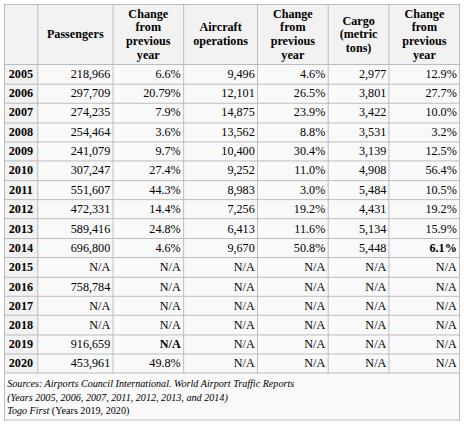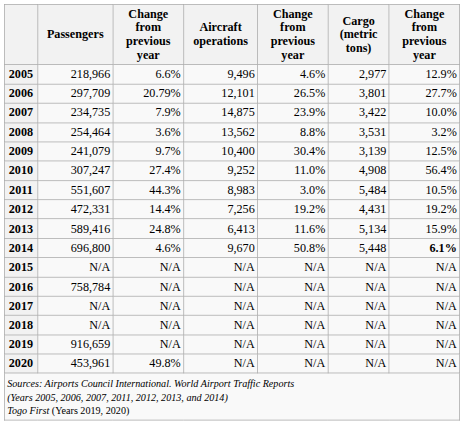 <table class="wikitable" style="text-align:right; width:600px">
 <tr>
 <th style="width:50px"></th>
 <th style="width:150px">Passengers</th>
 <th style="width:175px">Change from previous year</th>
 <th style="width:150px">Aircraft operations</th>
 <th style="width:175px">Change from previous year</th>
 <th style="width:150px">Cargo<br>(metric tons)</th>
 <th style="width:175px">Change from previous year</th>
 </tr>
 <tr>
 <th>2005</th>
 <td>218,966</td>
 <td>6.6%</td>
 <td>9,496</td>
 <td>4.6%</td>
 <td>2,977</td>
 <td>12.9%</td>
 </tr>
 <tr>
 <th>2006</th>
 <td>297,709</td>
 <td>20.79%</td>
 <td>12,101</td>
 <td>26.5%</td>
 <td>3,801</td>
 <td>27.7%</td>
 </tr>
 <tr>
 <th>2007</th>
-<td>274,235</td>
+<td>234,735</td>
 <td>7.9%</td>
 <td>14,875</td>
 <td>23.9%</td>
 <td>3,422</td>
 <td>10.0%</td>
 </tr>
 <tr>
 <th>2008</th>
 <td>254,464</td>
 <td>3.6%</td>
 <td>13,562</td>
 <td>8.8%</td>
 <td>3,531</td>
 <td>3.2%</td>
 </tr>
 <tr>
 <th>2009</th>
 <td>241,079</td>
 <td>9.7%</td>
 <td>10,400</td>
 <td>30.4%</td>
 <td>3,139</td>
 <td>12.5%</td>
 </tr>
 <tr>
 <th>2010</th>
 <td>307,247</td>
 <td>27.4%</td>
 <td>9,252</td>
 <td>11.0%</td>
 <td>4,908</td>
 <td>56.4%</td>
 </tr>
 <tr>
 <th>2011</th>
 <td>551,607</td>
 <td>44.3%</td>
 <td>8,983</td>
 <td>3.0%</td>
 <td>5,484</td>
 <td>10.5%</td>
 </tr>
 <tr>
 <th>2012</th>
 <td>472,331</td>
 <td>14.4%</td>
 <td>7,256</td>
 <td>19.2%</td>
 <td>4,431</td>
 <td>19.2%</td>
 </tr>
 <tr>
 <th>2013</th>
 <td>589,416</td>
 <td>24.8%</td>
 <td>6,413</td>
 <td>11.6%</td>
 <td>5,134</td>
 <td>15.9%</td>
 </tr>
 <tr>
 <th>2014</th>
 <td>696,800</td>
 <td>4.6%</td>
 <td>9,670</td>
 <td>50.8%</td>
 <td>5,448</td>
 <td><strong>6.1%</strong></td>
 </tr>
 <tr>
 <th>2015</th>
 <td>N/A</td>
 <td>N/A</td>
 <td>N/A</td>
 <td>N/A</td>
 <td>N/A</td>
 <td>N/A</td>
 </tr>
 <tr>
 <th>2016</th>
 <td>758,784</td>
 <td>N/A</td>
 <td>N/A</td>
 <td>N/A</td>
 <td>N/A</td>
 <td>N/A</td>
 </tr>
 <tr>
 <th>2017</th>
 <td>N/A</td>
 <td>N/A</td>
 <td>N/A</td>
 <td>N/A</td>
 <td>N/A</td>
 <td>N/A</td>
 </tr>
 <tr>
 <th>2018</th>
 <td>N/A</td>
 <td>N/A</td>
 <td>N/A</td>
 <td>N/A</td>
 <td>N/A</td>
 <td>N/A</td>
 </tr>
 <tr>
 <th>2019</th>
 <td>916,659</td>
-<td><strong>N/A</strong></td>
+<td>N/A</td>
 <td>N/A</td>
 <td>N/A</td>
 <td>N/A</td>
 <td>N/A</td>
 </tr>
 <tr>
 <th>2020</th>
 <td>453,961</td>
 <td>49.8%</td>
 <td>N/A</td>
 <td>N/A</td>
 <td>N/A</td>
 <td>N/A</td>
 </tr>
 <tr>
 <td colspan="7" style="text-align:left"><small><em>Sources: Airports Council International. World Airport Traffic Reports<br>(Years 2005, 2006, 2007, 2011, 2012, 2013, and 2014)</em></small><br><small><em>Togo First</em> (Years 2019, 2020)</small></td>
 </tr>
 </table>
